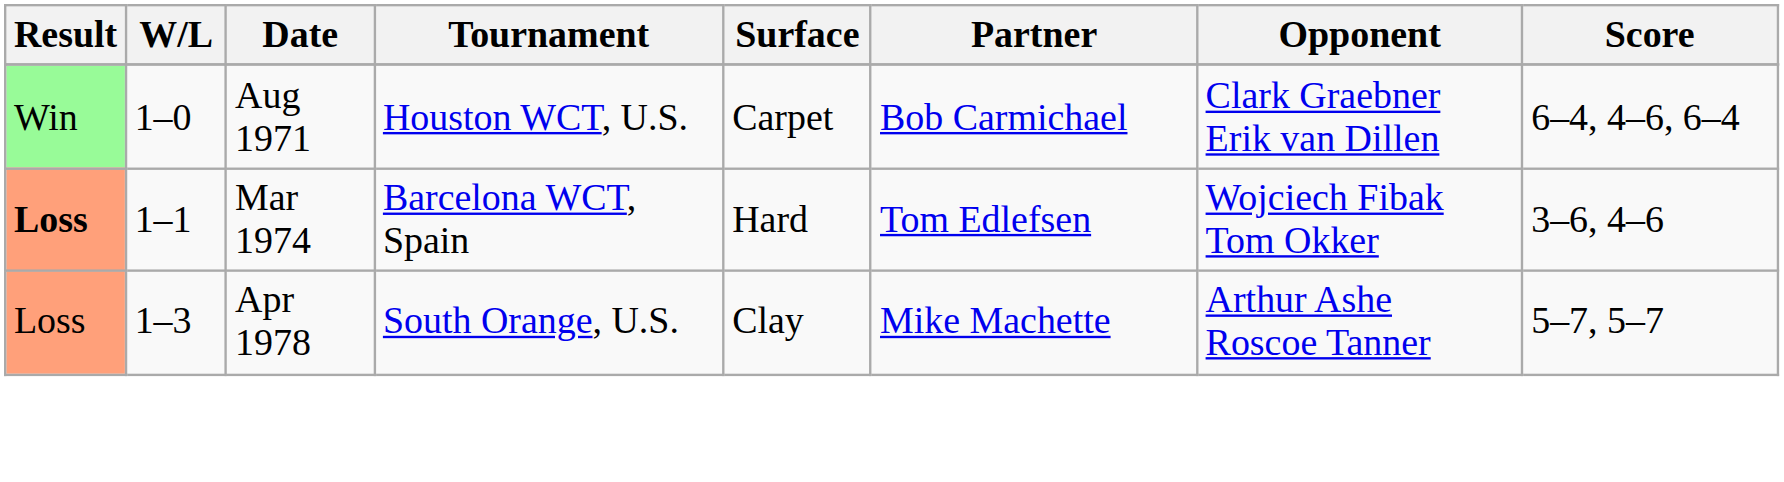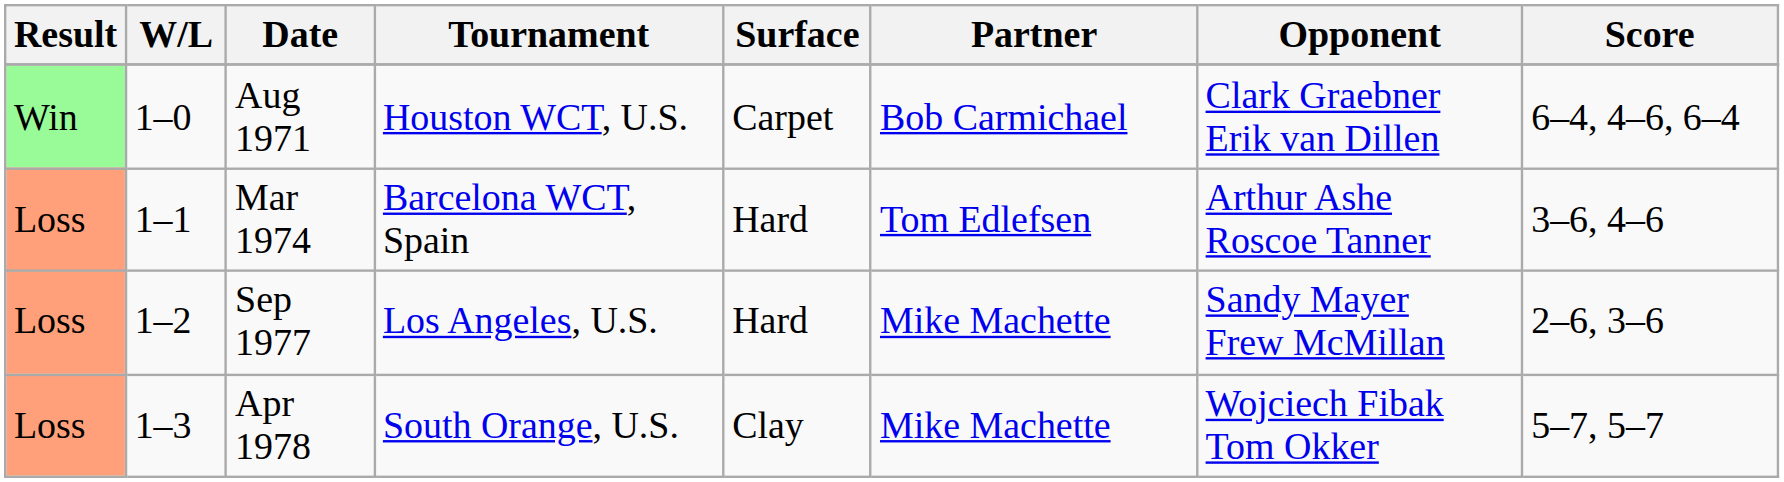 <table class="sortable wikitable">
 <tr>
 <th>Result</th>
 <th style="width:35px" class="unsortable">W/L</th>
 <th style="width:55px">Date</th>
 <th style="width:140px">Tournament</th>
 <th style="width:55px">Surface</th>
 <th style="width:130px">Partner</th>
 <th style="width:130px">Opponent</th>
 <th style="width:100px" class="unsortable">Score</th>
 </tr>
 <tr>
 </tr>
 <tr>
 <td style="background:#98fb98;">Win</td>
 <td>1–0</td>
 <td>Aug 1971</td>
 <td><a href='#'>Houston WCT</a>, U.S.</td>
 <td>Carpet</td>
 <td> <a href='#'>Bob Carmichael</a></td>
 <td> <a href='#'>Clark Graebner</a> <br>  <a href='#'>Erik van Dillen</a></td>
 <td>6–4, 4–6, 6–4</td>
 </tr>
 <tr>
-<td style="background:#ffa07a;"><strong>Loss</strong></td>
+<td style="background:#ffa07a;">Loss</td>
 <td>1–1</td>
 <td>Mar 1974</td>
 <td><a href='#'>Barcelona WCT</a>, Spain</td>
 <td>Hard</td>
 <td> <a href='#'>Tom Edlefsen</a></td>
-<td> <a href='#'>Wojciech Fibak</a> <br>  <a href='#'>Tom Okker</a></td>
+<td> <a href='#'>Arthur Ashe</a> <br>  <a href='#'>Roscoe Tanner</a></td>
 <td>3–6, 4–6</td>
+</tr>
+<tr>
+<td style="background:#ffa07a;">Loss</td>
+<td>1–2</td>
+<td>Sep 1977</td>
+<td><a href='#'>Los Angeles</a>, U.S.</td>
+<td>Hard</td>
+<td> <a href='#'>Mike Machette</a></td>
+<td> <a href='#'>Sandy Mayer</a> <br>  <a href='#'>Frew McMillan</a></td>
+<td>2–6, 3–6</td>
 </tr>
 <tr>
 <td style="background:#ffa07a;">Loss</td>
 <td>1–3</td>
 <td>Apr 1978</td>
 <td><a href='#'>South Orange</a>, U.S.</td>
 <td>Clay</td>
 <td> <a href='#'>Mike Machette</a></td>
-<td> <a href='#'>Arthur Ashe</a> <br>  <a href='#'>Roscoe Tanner</a></td>
+<td> <a href='#'>Wojciech Fibak</a> <br>  <a href='#'>Tom Okker</a></td>
 <td>5–7, 5–7</td>
 </tr>
 </table>
